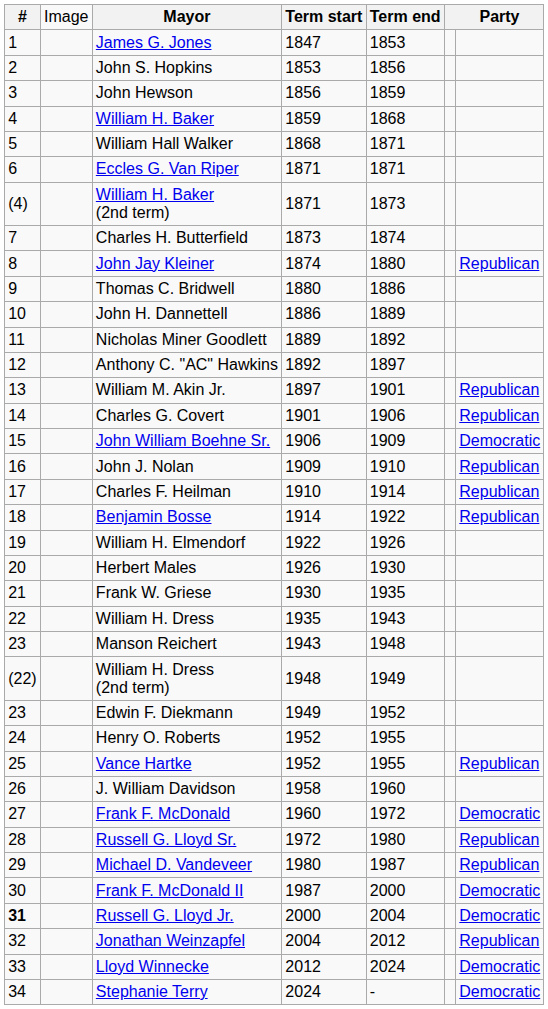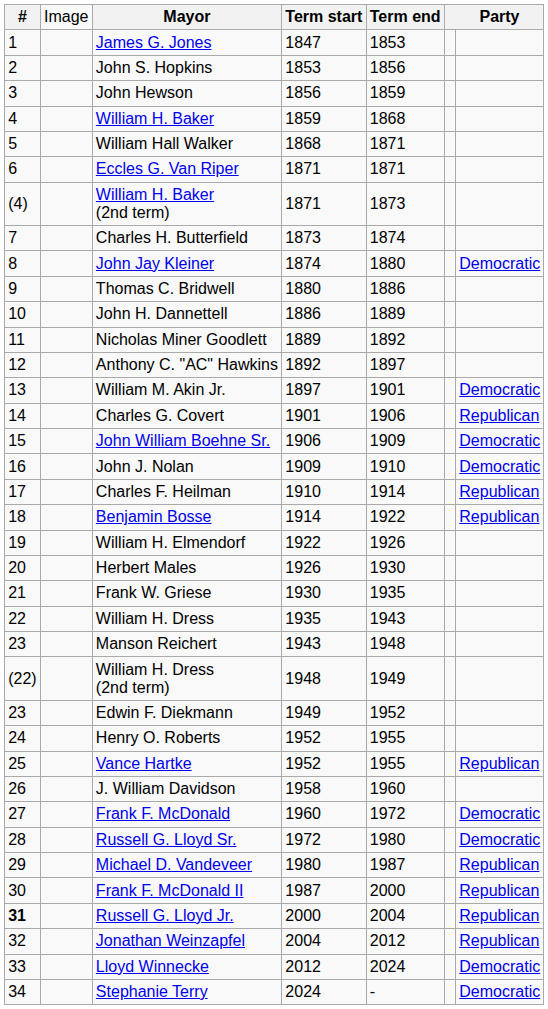 <table class="wikitable sortable">
 <tr>
 <th>#</th>
 <td>Image</td>
 <th>Mayor</th>
 <th>Term start</th>
 <th>Term end</th>
 <th class=unsortable> </th>
 <th style="border-left-style:hidden; padding:0.1em 0;">Party</th>
 </tr>
 <tr>
 <td>1</td>
 <td></td>
 <td><a href='#'>James G. Jones</a></td>
 <td>1847</td>
 <td>1853</td>
 <td></td>
 <td></td>
 </tr>
 <tr>
 <td>2</td>
 <td></td>
 <td>John S. Hopkins</td>
 <td>1853</td>
 <td>1856</td>
 <td></td>
 <td></td>
 </tr>
 <tr>
 <td>3</td>
 <td></td>
 <td>John Hewson</td>
 <td>1856</td>
 <td>1859</td>
 <td></td>
 <td></td>
 </tr>
 <tr>
 <td>4</td>
 <td></td>
 <td><a href='#'>William H. Baker</a></td>
 <td>1859</td>
 <td>1868</td>
 <td></td>
 <td></td>
 </tr>
 <tr>
 <td>5</td>
 <td></td>
 <td>William Hall Walker</td>
 <td>1868</td>
 <td>1871</td>
 <td></td>
 <td></td>
 </tr>
 <tr>
 <td>6</td>
 <td></td>
 <td><a href='#'>Eccles G. Van Riper</a></td>
 <td>1871</td>
 <td>1871</td>
 <td></td>
 <td></td>
 </tr>
 <tr>
 <td>(4)</td>
 <td></td>
 <td><a href='#'>William H. Baker</a><br> (2nd term)</td>
 <td>1871</td>
 <td>1873</td>
 <td></td>
 <td></td>
 </tr>
 <tr>
 <td>7</td>
 <td></td>
 <td>Charles H. Butterfield</td>
 <td>1873</td>
 <td>1874</td>
 <td></td>
 <td></td>
 </tr>
 <tr>
 <td>8</td>
 <td></td>
 <td><a href='#'>John Jay Kleiner</a></td>
 <td>1874</td>
 <td>1880</td>
 <td bgcolor=></td>
-<td><a href='#'>Republican</a></td>
+<td><a href='#'>Democratic</a></td>
 </tr>
 <tr>
 <td>9</td>
 <td></td>
 <td>Thomas C. Bridwell</td>
 <td>1880</td>
 <td>1886</td>
 <td></td>
 <td></td>
 </tr>
 <tr>
 <td>10</td>
 <td></td>
 <td>John H. Dannettell</td>
 <td>1886</td>
 <td>1889</td>
 <td></td>
 <td></td>
 </tr>
 <tr>
 <td>11</td>
 <td></td>
 <td>Nicholas Miner Goodlett</td>
 <td>1889</td>
 <td>1892</td>
 <td></td>
 <td></td>
 </tr>
 <tr>
 <td>12</td>
 <td></td>
 <td>Anthony C. "AC" Hawkins</td>
 <td>1892</td>
 <td>1897</td>
 <td></td>
 <td></td>
 </tr>
 <tr>
 <td>13</td>
 <td></td>
 <td>William M. Akin Jr.</td>
 <td>1897</td>
 <td>1901</td>
 <td bgcolor=></td>
-<td><a href='#'>Republican</a></td>
+<td><a href='#'>Democratic</a></td>
 </tr>
 <tr>
 <td>14</td>
 <td></td>
 <td>Charles G. Covert</td>
 <td>1901</td>
 <td>1906</td>
 <td bgcolor=></td>
 <td><a href='#'>Republican</a></td>
 </tr>
 <tr>
 <td>15</td>
 <td></td>
 <td><a href='#'>John William Boehne Sr.</a></td>
 <td>1906</td>
 <td>1909</td>
 <td bgcolor=></td>
 <td><a href='#'>Democratic</a></td>
 </tr>
 <tr>
 <td>16</td>
 <td></td>
 <td>John J. Nolan</td>
 <td>1909</td>
 <td>1910</td>
 <td bgcolor=></td>
-<td><a href='#'>Republican</a></td>
+<td><a href='#'>Democratic</a></td>
 </tr>
 <tr>
 <td>17</td>
 <td></td>
 <td>Charles F. Heilman</td>
 <td>1910</td>
 <td>1914</td>
 <td bgcolor=></td>
 <td><a href='#'>Republican</a></td>
 </tr>
 <tr>
 <td>18</td>
 <td></td>
 <td><a href='#'>Benjamin Bosse</a></td>
 <td>1914</td>
 <td>1922</td>
 <td bgcolor=></td>
 <td><a href='#'>Republican</a></td>
 </tr>
 <tr>
 <td>19</td>
 <td></td>
 <td>William H. Elmendorf</td>
 <td>1922</td>
 <td>1926</td>
 <td></td>
 <td></td>
 </tr>
 <tr>
 <td>20</td>
 <td></td>
 <td>Herbert Males</td>
 <td>1926</td>
 <td>1930</td>
 <td></td>
 <td></td>
 </tr>
 <tr>
 <td>21</td>
 <td></td>
 <td>Frank W. Griese</td>
 <td>1930</td>
 <td>1935</td>
 <td></td>
 <td></td>
 </tr>
 <tr>
 <td>22</td>
 <td></td>
 <td>William H. Dress</td>
 <td>1935</td>
 <td>1943</td>
 <td></td>
 <td></td>
 </tr>
 <tr>
 <td>23</td>
 <td></td>
 <td>Manson Reichert</td>
 <td>1943</td>
 <td>1948</td>
 <td></td>
 <td></td>
 </tr>
 <tr>
 <td>(22)</td>
 <td></td>
 <td>William H. Dress	<br> (2nd term)</td>
 <td>1948</td>
 <td>1949</td>
 <td></td>
 <td></td>
 </tr>
 <tr>
 <td>23</td>
 <td></td>
 <td>Edwin F. Diekmann</td>
 <td>1949</td>
 <td>1952</td>
 <td></td>
 <td></td>
 </tr>
 <tr>
 <td>24</td>
 <td></td>
 <td>Henry O. Roberts</td>
 <td>1952</td>
 <td>1955</td>
 <td></td>
 <td></td>
 </tr>
 <tr>
 <td>25</td>
 <td></td>
 <td><a href='#'>Vance Hartke</a></td>
 <td>1952</td>
 <td>1955</td>
 <td bgcolor=></td>
 <td><a href='#'>Republican</a></td>
 </tr>
 <tr>
 <td>26</td>
 <td></td>
 <td>J. William Davidson</td>
 <td>1958</td>
 <td>1960</td>
 <td></td>
 <td></td>
 </tr>
 <tr>
 <td>27</td>
 <td></td>
 <td><a href='#'>Frank F. McDonald</a></td>
 <td>1960</td>
 <td>1972</td>
 <td bgcolor=></td>
 <td><a href='#'>Democratic</a></td>
 </tr>
 <tr>
 <td>28</td>
 <td></td>
 <td><a href='#'>Russell G. Lloyd Sr.</a></td>
 <td>1972</td>
 <td>1980</td>
 <td bgcolor=></td>
-<td><a href='#'>Republican</a></td>
+<td><a href='#'>Democratic</a></td>
 </tr>
 <tr>
 <td>29</td>
 <td></td>
 <td><a href='#'>Michael D. Vandeveer</a></td>
 <td>1980</td>
 <td>1987</td>
 <td bgcolor=></td>
 <td><a href='#'>Republican</a></td>
 </tr>
 <tr>
 <td>30</td>
 <td></td>
 <td><a href='#'>Frank F. McDonald II</a></td>
 <td>1987</td>
 <td>2000</td>
 <td bgcolor=></td>
-<td><a href='#'>Democratic</a></td>
+<td><a href='#'>Republican</a></td>
 </tr>
 <tr>
 <td><strong>31</strong></td>
 <td></td>
 <td><a href='#'>Russell G. Lloyd Jr.</a></td>
 <td>2000</td>
 <td>2004</td>
 <td bgcolor=></td>
-<td><a href='#'>Democratic</a></td>
+<td><a href='#'>Republican</a></td>
 </tr>
 <tr>
 <td>32</td>
 <td></td>
 <td><a href='#'>Jonathan Weinzapfel</a></td>
 <td>2004</td>
 <td>2012</td>
 <td bgcolor=></td>
 <td><a href='#'>Republican</a></td>
 </tr>
 <tr>
 <td>33</td>
 <td></td>
 <td><a href='#'>Lloyd Winnecke</a></td>
 <td>2012</td>
 <td>2024</td>
 <td bgcolor=></td>
 <td><a href='#'>Democratic</a></td>
 </tr>
 <tr>
 <td>34</td>
 <td></td>
 <td><a href='#'>Stephanie Terry</a></td>
 <td>2024</td>
 <td>-</td>
 <td bgcolor=></td>
 <td><a href='#'>Democratic</a></td>
 </tr>
 </table>
